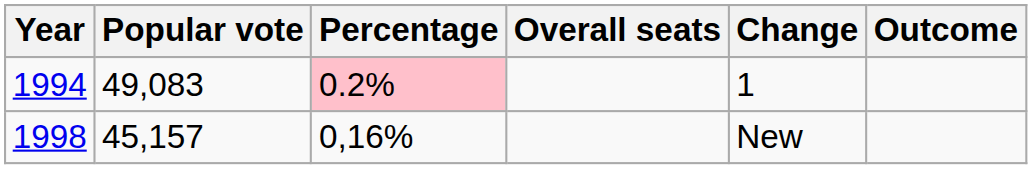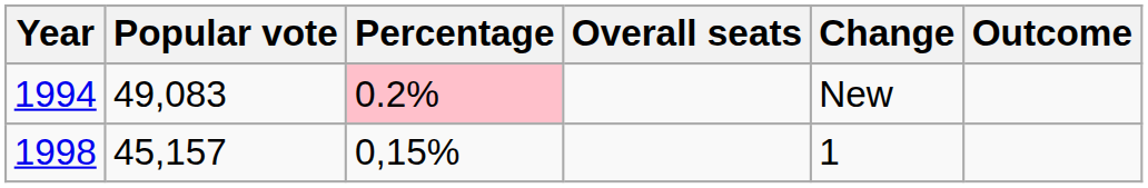 <table class="wikitable">
 <tr>
 <th>Year</th>
 <th>Popular vote</th>
 <th>Percentage</th>
 <th>Overall seats</th>
 <th>Change</th>
 <th>Outcome</th>
 </tr>
 <tr>
 <td><a href='#'>1994</a></td>
 <td>49,083</td>
 <td style="background: pink;">0.2%</td>
 <td></td>
-<td> 1</td>
+<td>New</td>
 <td></td>
 </tr>
 <tr>
 <td><a href='#'>1998</a></td>
 <td>45,157</td>
-<td>0,16%</td>
+<td>0,15%</td>
 <td></td>
-<td>New</td>
+<td> 1</td>
 <td></td>
 </tr>
 </table>
